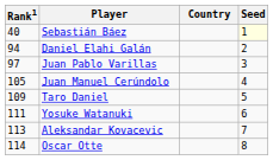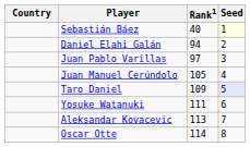 <table class="sortable wikitable">
 <tr>
+<th width="70">Country</th>
+<th width="175">Player</th>
 <th>Rank<sup>1</sup></th>
-<th width="175">Player</th>
-<th width="70">Country</th>
 <th>Seed</th>
 </tr>
 <tr>
+<td></td>
+<td><a href='#'>Sebastián Báez</a></td>
 <td>40</td>
-<td><a href='#'>Sebastián Báez</a></td>
-<td></td>
 <td style="background: lightyellow;">1</td>
 </tr>
 <tr>
+<td></td>
+<td><a href='#'>Daniel Elahi Galán</a></td>
 <td>94</td>
-<td><a href='#'>Daniel Elahi Galán</a></td>
-<td></td>
 <td>2</td>
 </tr>
 <tr>
+<td></td>
+<td><a href='#'>Juan Pablo Varillas</a></td>
 <td>97</td>
-<td><a href='#'>Juan Pablo Varillas</a></td>
-<td></td>
 <td>3</td>
 </tr>
 <tr>
+<td></td>
+<td><a href='#'>Juan Manuel Cerúndolo</a></td>
 <td>105</td>
-<td><a href='#'>Juan Manuel Cerúndolo</a></td>
-<td></td>
 <td>4</td>
 </tr>
 <tr>
+<td></td>
+<td><a href='#'>Taro Daniel</a></td>
 <td>109</td>
-<td><a href='#'>Taro Daniel</a></td>
-<td></td>
-<td>5</td>
+<td style="background: lavender;">5</td>
 </tr>
 <tr>
+<td></td>
+<td><a href='#'>Yosuke Watanuki</a></td>
 <td>111</td>
-<td><a href='#'>Yosuke Watanuki</a></td>
-<td></td>
 <td>6</td>
 </tr>
 <tr>
+<td></td>
+<td><a href='#'>Aleksandar Kovacevic</a></td>
 <td>113</td>
-<td><a href='#'>Aleksandar Kovacevic</a></td>
-<td></td>
 <td>7</td>
 </tr>
 <tr>
+<td></td>
+<td><a href='#'>Oscar Otte</a></td>
 <td>114</td>
-<td><a href='#'>Oscar Otte</a></td>
-<td></td>
 <td>8</td>
 </tr>
 </table>
